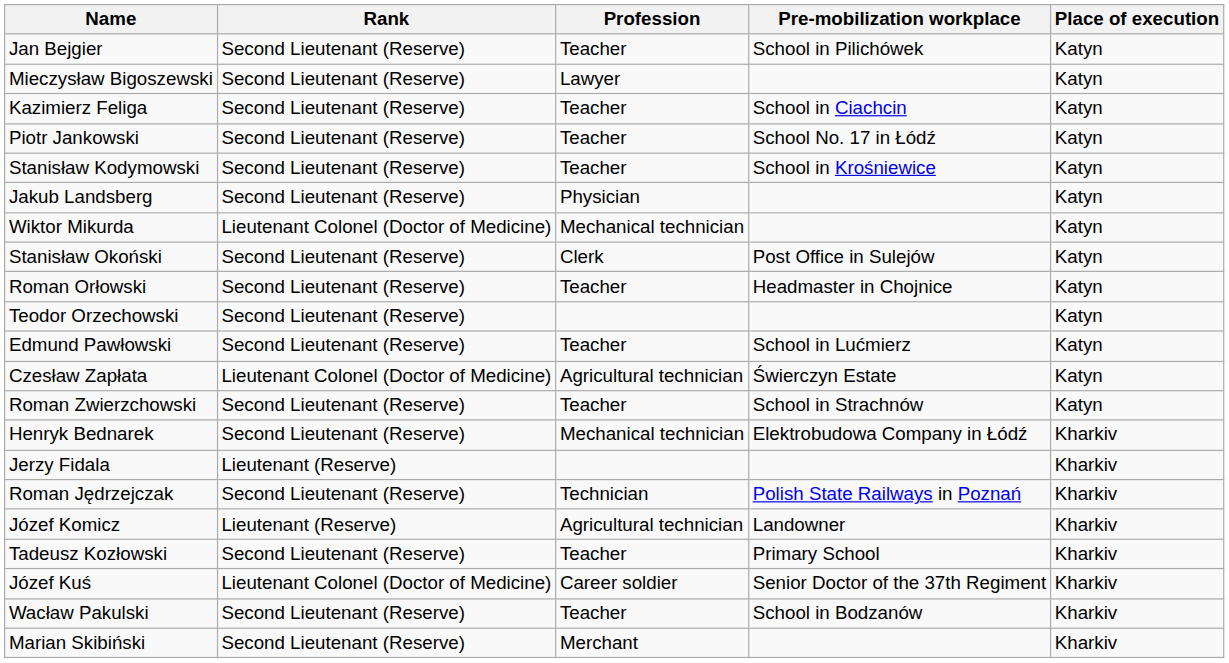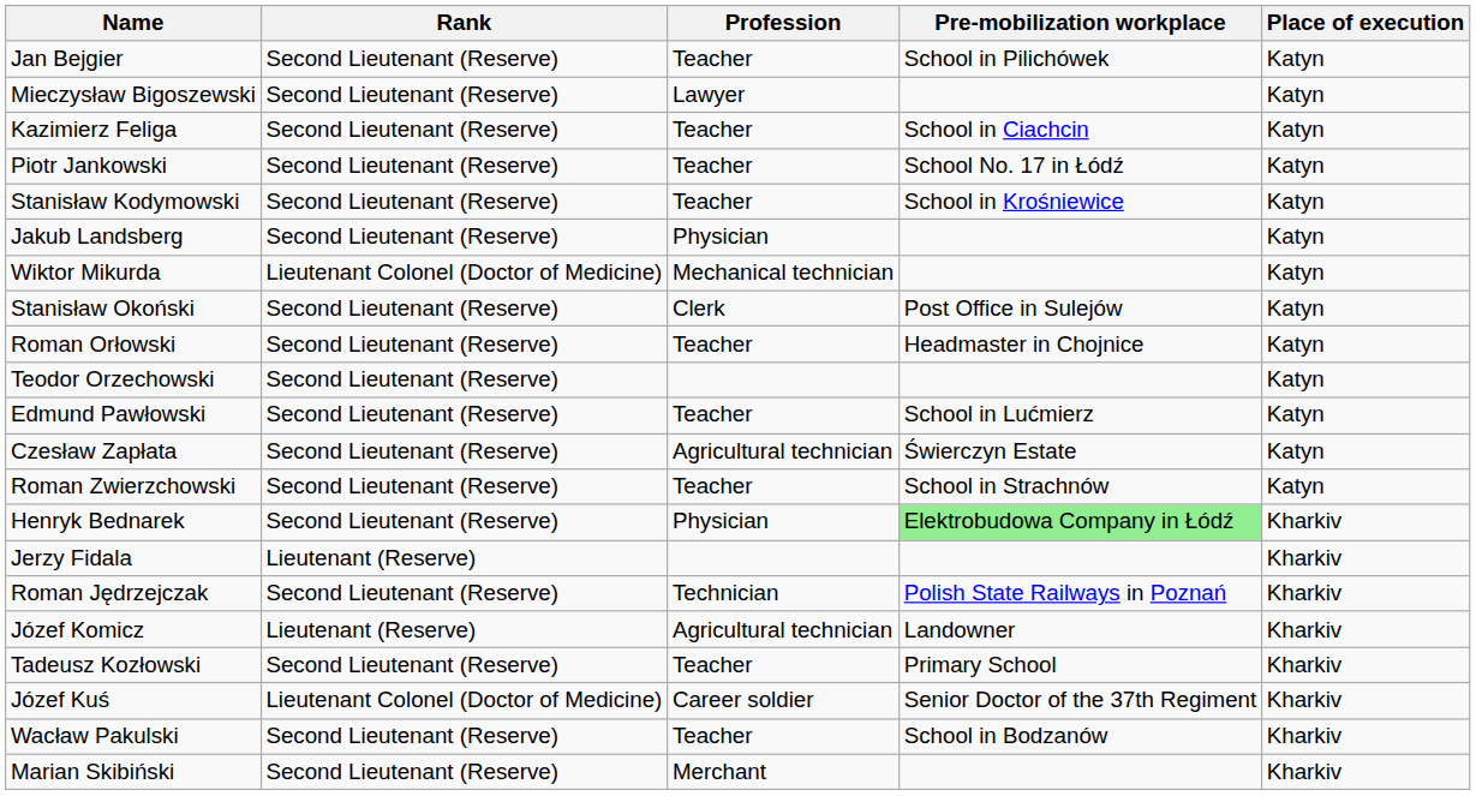 <table class="wikitable">
 <tr>
 <th><strong>Name</strong></th>
 <th><strong>Rank</strong></th>
 <th><strong>Profession</strong></th>
 <th><strong>Pre-mobilization workplace</strong></th>
 <th><strong>Place of execution</strong></th>
 </tr>
 <tr>
 <td>Jan Bejgier</td>
 <td>Second Lieutenant (Reserve)</td>
 <td>Teacher</td>
 <td>School in Pilichówek</td>
 <td>Katyn</td>
 </tr>
 <tr>
 <td>Mieczysław Bigoszewski</td>
 <td>Second Lieutenant (Reserve)</td>
 <td>Lawyer</td>
 <td></td>
 <td>Katyn</td>
 </tr>
 <tr>
 <td>Kazimierz Feliga</td>
 <td>Second Lieutenant (Reserve)</td>
 <td>Teacher</td>
 <td>School in <a href='#'>Ciachcin</a></td>
 <td>Katyn</td>
 </tr>
 <tr>
 <td>Piotr Jankowski</td>
 <td>Second Lieutenant (Reserve)</td>
 <td>Teacher</td>
 <td>School No. 17 in Łódź</td>
 <td>Katyn</td>
 </tr>
 <tr>
 <td>Stanisław Kodymowski</td>
 <td>Second Lieutenant (Reserve)</td>
 <td>Teacher</td>
 <td>School in <a href='#'>Krośniewice</a></td>
 <td>Katyn</td>
 </tr>
 <tr>
 <td>Jakub Landsberg</td>
 <td>Second Lieutenant (Reserve)</td>
 <td>Physician</td>
 <td></td>
 <td>Katyn</td>
 </tr>
 <tr>
 <td>Wiktor Mikurda</td>
 <td>Lieutenant Colonel (Doctor of Medicine)</td>
 <td>Mechanical technician</td>
 <td></td>
 <td>Katyn</td>
 </tr>
 <tr>
 <td>Stanisław Okoński</td>
 <td>Second Lieutenant (Reserve)</td>
 <td>Clerk</td>
 <td>Post Office in Sulejów</td>
 <td>Katyn</td>
 </tr>
 <tr>
 <td>Roman Orłowski</td>
 <td>Second Lieutenant (Reserve)</td>
 <td>Teacher</td>
 <td>Headmaster in Chojnice</td>
 <td>Katyn</td>
 </tr>
 <tr>
 <td>Teodor Orzechowski</td>
 <td>Second Lieutenant (Reserve)</td>
 <td></td>
 <td></td>
 <td>Katyn</td>
 </tr>
 <tr>
 <td>Edmund Pawłowski</td>
 <td>Second Lieutenant (Reserve)</td>
 <td>Teacher</td>
 <td>School in Lućmierz</td>
 <td>Katyn</td>
 </tr>
 <tr>
 <td>Czesław Zapłata</td>
-<td>Lieutenant Colonel (Doctor of Medicine)</td>
+<td>Second Lieutenant (Reserve)</td>
 <td>Agricultural technician</td>
 <td>Świerczyn Estate</td>
 <td>Katyn</td>
 </tr>
 <tr>
 <td>Roman Zwierzchowski</td>
 <td>Second Lieutenant (Reserve)</td>
 <td>Teacher</td>
 <td>School in Strachnów</td>
 <td>Katyn</td>
 </tr>
 <tr>
 <td>Henryk Bednarek</td>
 <td>Second Lieutenant (Reserve)</td>
-<td>Mechanical technician</td>
-<td>Elektrobudowa Company in Łódź</td>
+<td>Physician</td>
+<td style="background: lightgreen;">Elektrobudowa Company in Łódź</td>
 <td>Kharkiv</td>
 </tr>
 <tr>
 <td>Jerzy Fidala</td>
 <td>Lieutenant (Reserve)</td>
 <td></td>
 <td></td>
 <td>Kharkiv</td>
 </tr>
 <tr>
 <td>Roman Jędrzejczak</td>
 <td>Second Lieutenant (Reserve)</td>
 <td>Technician</td>
 <td><a href='#'>Polish State Railways</a> in <a href='#'>Poznań</a></td>
 <td>Kharkiv</td>
 </tr>
 <tr>
 <td>Józef Komicz</td>
 <td>Lieutenant (Reserve)</td>
 <td>Agricultural technician</td>
 <td>Landowner</td>
 <td>Kharkiv</td>
 </tr>
 <tr>
 <td>Tadeusz Kozłowski</td>
 <td>Second Lieutenant (Reserve)</td>
 <td>Teacher</td>
 <td>Primary School</td>
 <td>Kharkiv</td>
 </tr>
 <tr>
 <td>Józef Kuś</td>
 <td>Lieutenant Colonel (Doctor of Medicine)</td>
 <td>Career soldier</td>
 <td>Senior Doctor of the 37th Regiment</td>
 <td>Kharkiv</td>
 </tr>
 <tr>
 <td>Wacław Pakulski</td>
 <td>Second Lieutenant (Reserve)</td>
 <td>Teacher</td>
 <td>School in Bodzanów</td>
 <td>Kharkiv</td>
 </tr>
 <tr>
 <td>Marian Skibiński</td>
 <td>Second Lieutenant (Reserve)</td>
 <td>Merchant</td>
 <td></td>
 <td>Kharkiv</td>
 </tr>
 </table>
